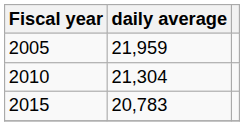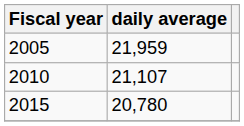 <table class="wikitable">
 <tr>
 <th>Fiscal year</th>
 <th>daily average</th>
 <th></th>
 </tr>
 <tr>
 <td>2005</td>
 <td>21,959</td>
 <td></td>
 </tr>
 <tr>
 <td>2010</td>
-<td>21,304</td>
+<td>21,107</td>
 <td></td>
 </tr>
 <tr>
 <td>2015</td>
-<td>20,783</td>
+<td>20,780</td>
 <td></td>
 </tr>
 <tr>
 </tr>
 </table>
